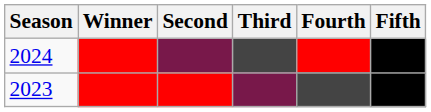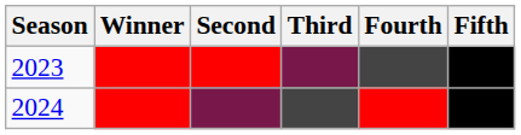 <table class="wikitable">
 <tr style="background:#efefef;">
 <th>Season</th>
 <th>Winner</th>
 <th>Second</th>
 <th>Third</th>
 <th>Fourth</th>
 <th>Fifth</th>
 </tr>
 <tr>
+<td><a href='#'>2023</a></td>
+<td bgcolor="Red" div style="text-align: center;"></td>
+<td bgcolor="red" style="text-align: center;" div></td>
+<td bgcolor="#78184A" div style="text-align: center;"></td>
+<td bgcolor="#444444" style="text-align: center;" div></td>
+<td bgcolor="Black" div style="text-align: center;"></td>
+</tr>
+<tr>
 <td><a href='#'>2024</a></td>
 <td bgcolor="Red" div style="text-align: center;"></td>
 <td bgcolor="#78184A" div style="text-align: center;"></td>
 <td bgcolor="#444444" style="text-align: center;" div></td>
 <td bgcolor="red" style="text-align: center;" div></td>
 <td bgcolor="Black" div style="text-align: center;"></td>
 </tr>
-<tr>
-<td><a href='#'>2023</a></td>
-<td bgcolor="Red" div style="text-align: center;"></td>
-<td bgcolor="red" style="text-align: center;" div></td>
-<td bgcolor="#78184A" div style="text-align: center;"></td>
-<td bgcolor="#444444" style="text-align: center;" div></td>
-<td bgcolor="Black" div style="text-align: center;"></td>
-</tr>
 </table>
